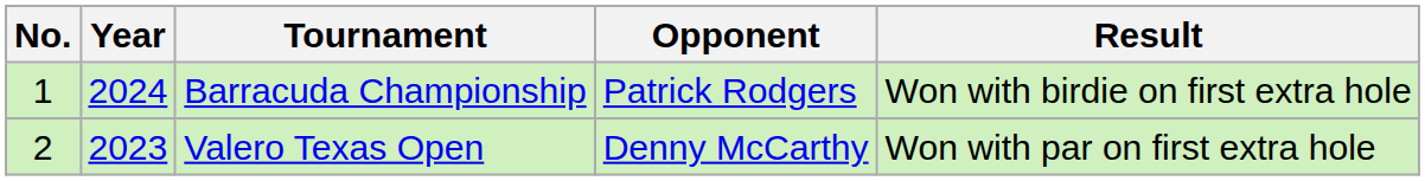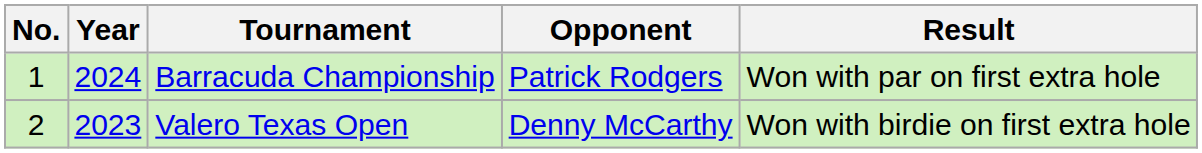 <table class="wikitable" style="font-size:95%;">
 <tr>
 <th>No.</th>
 <th>Year</th>
 <th>Tournament</th>
 <th>Opponent</th>
 <th>Result</th>
 </tr>
 <tr style="background:#D0F0C0;">
 <td align=center>1</td>
 <td><a href='#'>2024</a></td>
 <td><a href='#'>Barracuda Championship</a></td>
 <td> <a href='#'>Patrick Rodgers</a></td>
-<td>Won with birdie on first extra hole</td>
+<td>Won with par on first extra hole</td>
 </tr>
 <tr style="background:#D0F0C0;">
 <td align=center>2</td>
 <td><a href='#'>2023</a></td>
 <td><a href='#'>Valero Texas Open</a></td>
 <td> <a href='#'>Denny McCarthy</a></td>
-<td>Won with par on first extra hole</td>
+<td>Won with birdie on first extra hole</td>
 </tr>
 </table>
